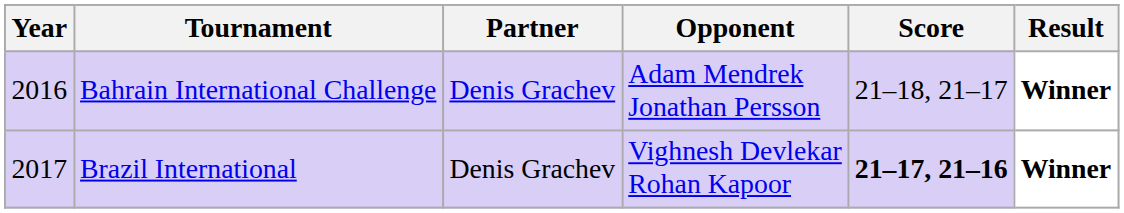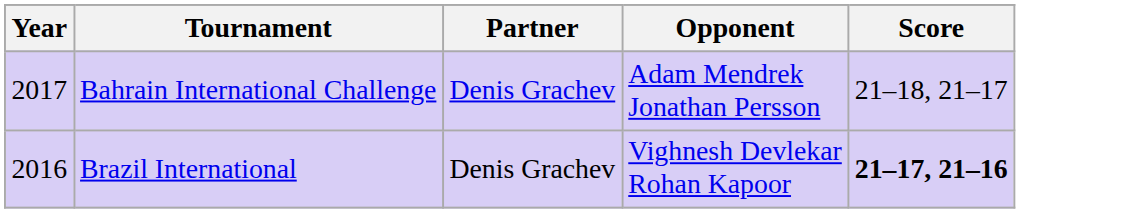 <table class="sortable wikitable" style="font-size: 90%;">
 <tr>
 <th>Year</th>
 <th>Tournament</th>
 <th>Partner</th>
 <th>Opponent</th>
 <th>Score</th>
-<th>Result</th>
 </tr>
 <tr style="background:#D8CEF6">
-<td align="center">2016</td>
+<td align="center">2017</td>
 <td align="left"><a href='#'>Bahrain International Challenge</a></td>
 <td align="left"> <a href='#'>Denis Grachev</a></td>
 <td align="left"> <a href='#'>Adam Mendrek</a> <br>  <a href='#'>Jonathan Persson</a></td>
 <td align="left">21–18, 21–17</td>
-<td style="text-align:left; background:white"> <strong>Winner</strong></td>
 </tr>
 <tr style="background:#D8CEF6">
-<td align="center">2017</td>
+<td align="center">2016</td>
 <td align="left"><a href='#'>Brazil International</a></td>
 <td align="left"> Denis Grachev</td>
 <td align="left"> <a href='#'>Vighnesh Devlekar</a> <br>  <a href='#'>Rohan Kapoor</a></td>
 <td align="left"><strong>21–17, 21–16</strong></td>
-<td style="text-align:left; background:white"> <strong>Winner</strong></td>
 </tr>
 </table>
